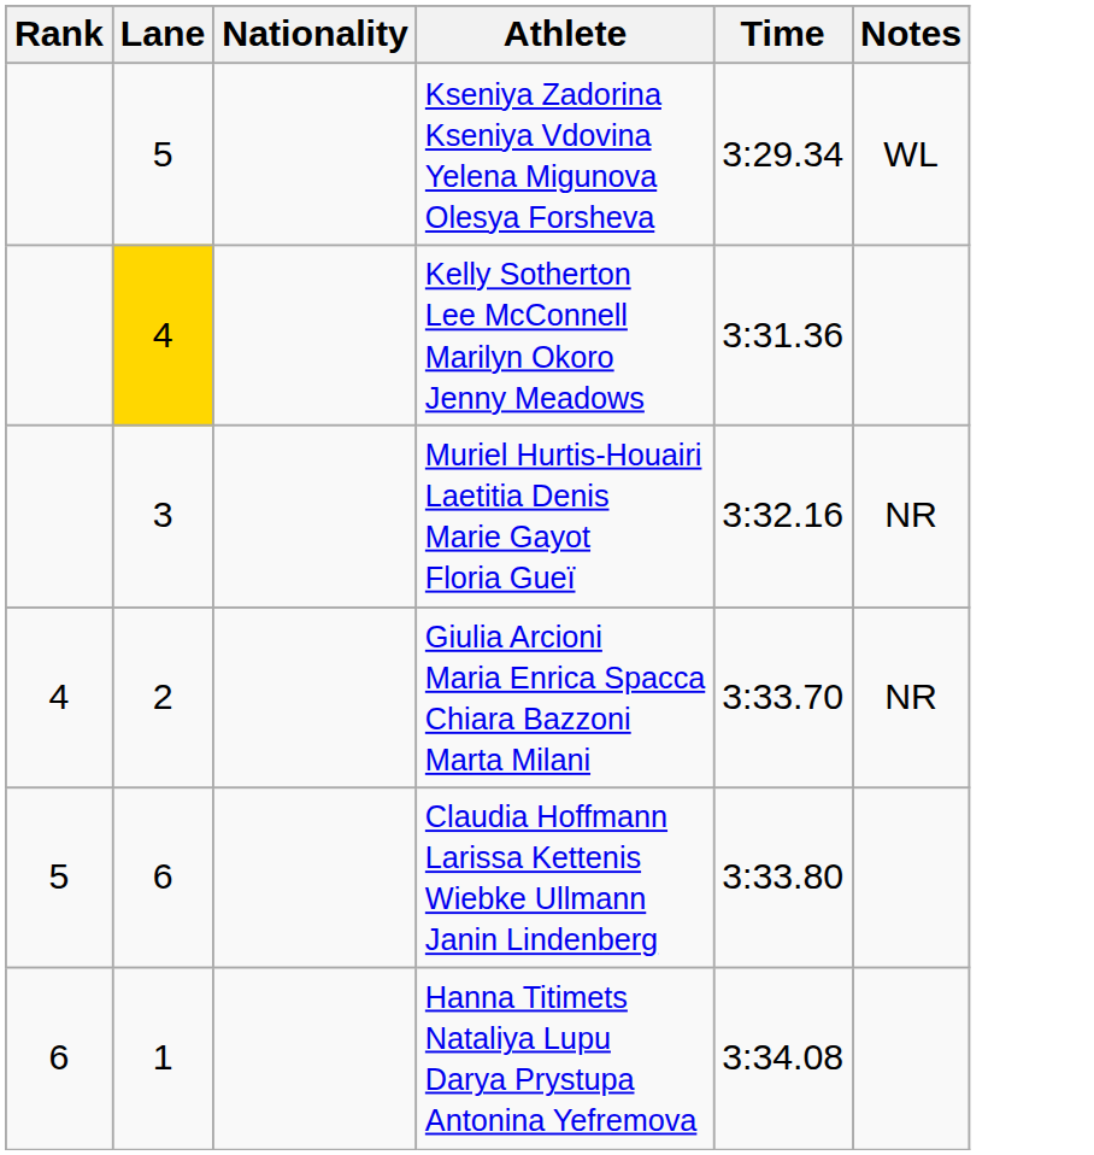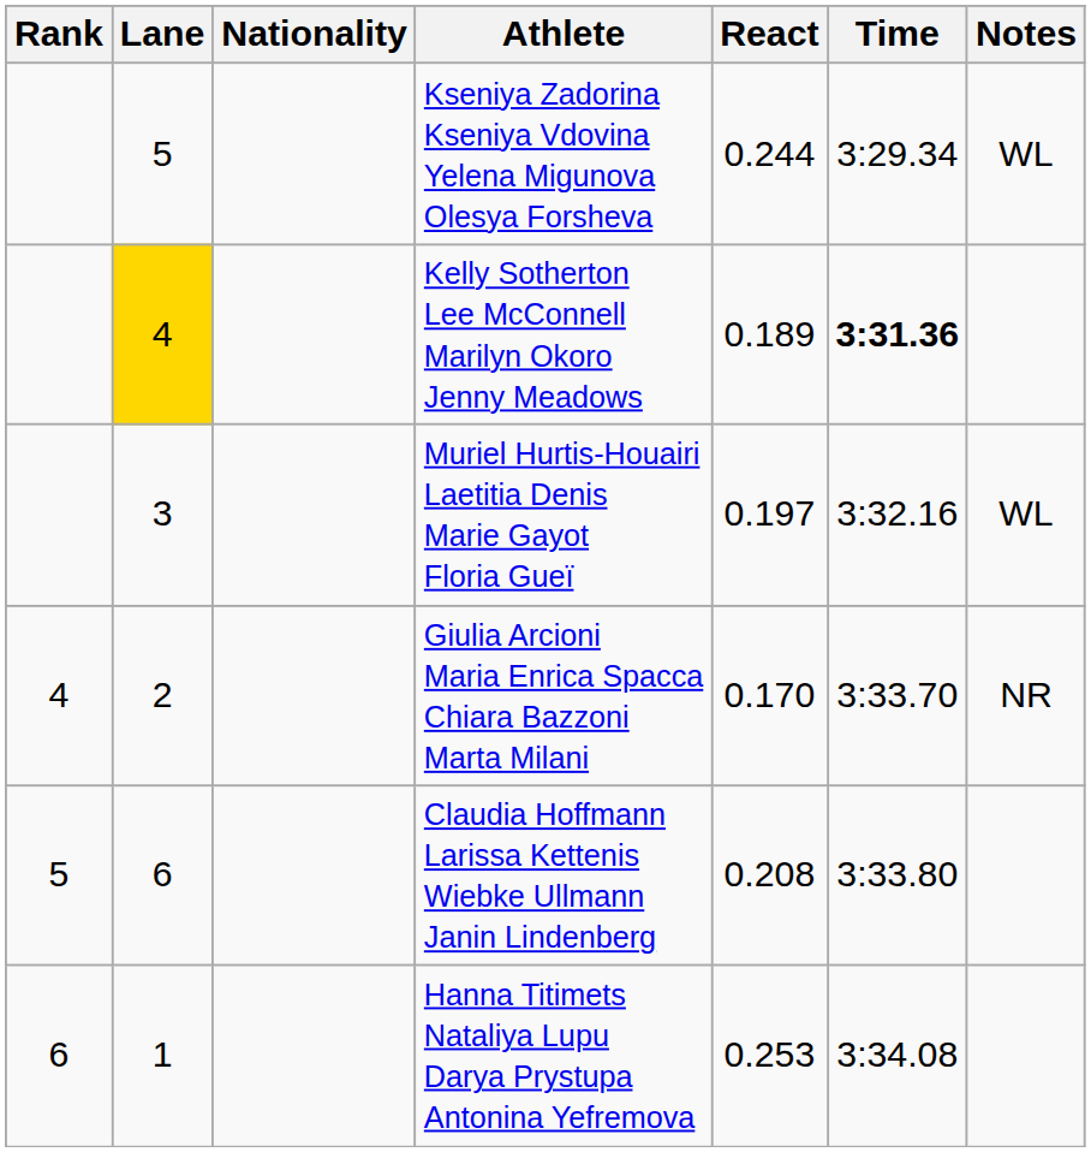 <table class="wikitable sortable" style="text-align:center">
 <tr>
 <th>Rank</th>
 <th>Lane</th>
 <th>Nationality</th>
 <th>Athlete</th>
+<th>React</th>
 <th>Time</th>
 <th>Notes</th>
 </tr>
 <tr>
 <td></td>
 <td>5</td>
 <td align=left></td>
 <td align=left><small><a href='#'>Kseniya Zadorina</a><br><a href='#'>Kseniya Vdovina</a><br><a href='#'>Yelena Migunova</a><br><a href='#'>Olesya Forsheva</a></small></td>
+<td>0.244</td>
 <td>3:29.34</td>
 <td>WL</td>
 </tr>
 <tr>
 <td></td>
 <td style="background: gold;">4</td>
 <td align=left></td>
 <td align=left><small><a href='#'>Kelly Sotherton</a><br><a href='#'>Lee McConnell</a><br><a href='#'>Marilyn Okoro</a><br><a href='#'>Jenny Meadows</a></small></td>
-<td>3:31.36</td>
+<td>0.189</td>
+<td><strong>3:31.36</strong></td>
 <td></td>
 </tr>
 <tr>
 <td></td>
 <td>3</td>
 <td align=left></td>
 <td align=left><small><a href='#'>Muriel Hurtis-Houairi</a><br><a href='#'>Laetitia Denis</a><br><a href='#'>Marie Gayot</a><br><a href='#'>Floria Gueï</a></small></td>
+<td>0.197</td>
 <td>3:32.16</td>
-<td>NR</td>
+<td>WL</td>
 </tr>
 <tr>
 <td>4</td>
 <td>2</td>
 <td align=left></td>
 <td align=left><small><a href='#'>Giulia Arcioni</a><br><a href='#'>Maria Enrica Spacca</a><br><a href='#'>Chiara Bazzoni</a><br><a href='#'>Marta Milani</a></small></td>
+<td>0.170</td>
 <td>3:33.70</td>
 <td>NR</td>
 </tr>
 <tr>
 <td>5</td>
 <td>6</td>
 <td align=left></td>
 <td align=left><small><a href='#'>Claudia Hoffmann</a><br><a href='#'>Larissa Kettenis</a><br><a href='#'>Wiebke Ullmann</a><br><a href='#'>Janin Lindenberg</a></small></td>
+<td>0.208</td>
 <td>3:33.80</td>
 <td></td>
 </tr>
 <tr>
 <td>6</td>
 <td>1</td>
 <td align=left></td>
 <td align=left><small><a href='#'>Hanna Titimets</a><br><a href='#'>Nataliya Lupu</a><br><a href='#'>Darya Prystupa</a><br><a href='#'>Antonina Yefremova</a></small></td>
+<td>0.253</td>
 <td>3:34.08</td>
 <td></td>
 </tr>
 </table>
